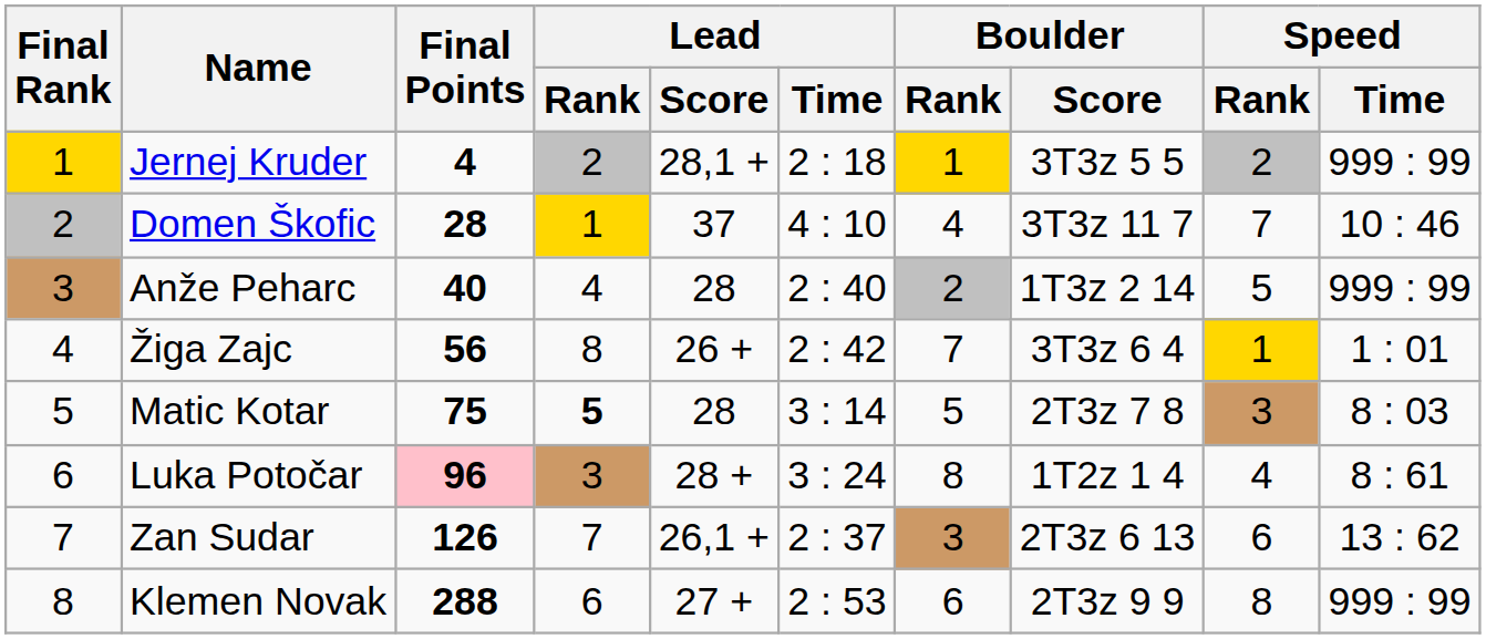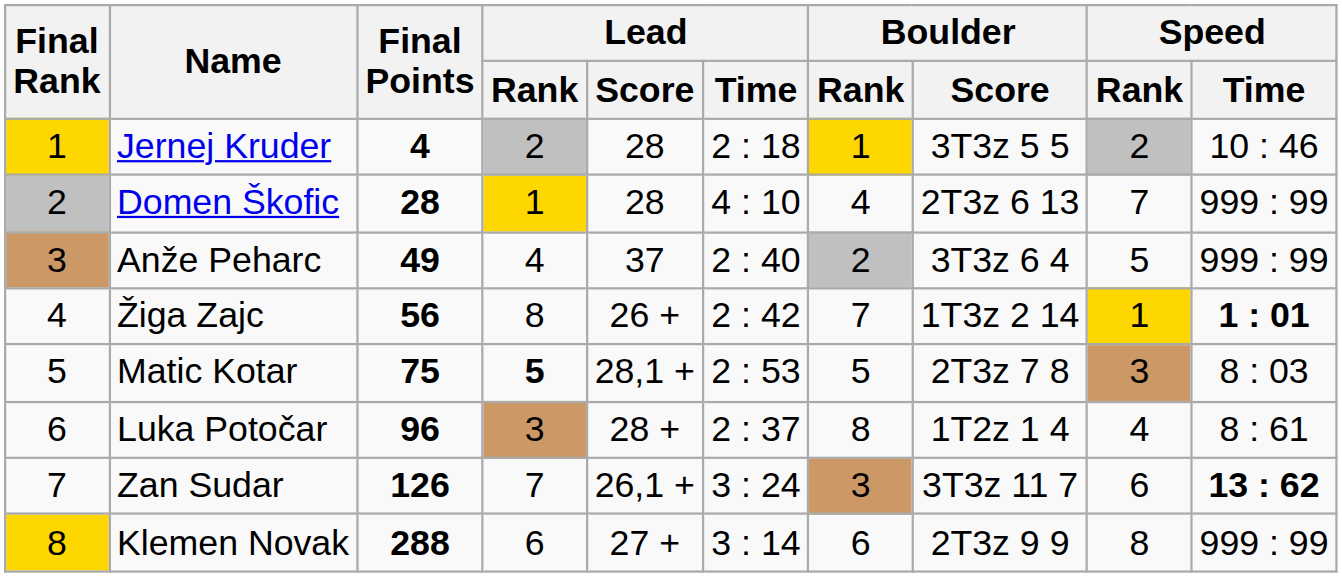 <table class="wikitable sortable" style="text-align:center">
 <tr>
 <th rowspan="2">Final<br> Rank</th>
 <th rowspan="2">Name</th>
 <th rowspan="2">Final<br> Points</th>
 <th colspan="3">Lead</th>
 <th colspan="2">Boulder</th>
 <th colspan="2">Speed</th>
 </tr>
 <tr>
 <th>Rank</th>
 <th>Score</th>
 <th>Time</th>
 <th>Rank</th>
 <th>Score</th>
 <th>Rank</th>
 <th>Time</th>
 </tr>
 <tr>
 <td style="background: gold;">1</td>
 <td align="left"><a href='#'>Jernej Kruder</a></td>
 <td><strong>4</strong></td>
 <td style="background: silver;">2</td>
-<td>28,1 +</td>
+<td>28</td>
 <td>2 : 18</td>
 <td style="background: gold;">1</td>
 <td>3T3z 5 5</td>
 <td style="background: silver;">2</td>
-<td>999 : 99</td>
+<td>10 : 46</td>
 </tr>
 <tr>
 <td style="background: silver;">2</td>
 <td align="left"><a href='#'>Domen Škofic</a></td>
 <td><strong>28</strong></td>
 <td style="background: gold;">1</td>
-<td>37</td>
+<td>28</td>
 <td>4 : 10</td>
 <td>4</td>
-<td>3T3z 11 7</td>
+<td>2T3z 6 13</td>
 <td>7</td>
-<td>10 : 46</td>
+<td>999 : 99</td>
 </tr>
 <tr>
 <td style="background: #cc9966;">3</td>
 <td align="left">Anže Peharc</td>
-<td><strong>40</strong></td>
+<td><strong>49</strong></td>
 <td>4</td>
-<td>28</td>
+<td>37</td>
 <td>2 : 40</td>
 <td style="background: silver;">2</td>
-<td>1T3z 2 14</td>
+<td>3T3z 6 4</td>
 <td>5</td>
 <td>999 : 99</td>
 </tr>
 <tr>
 <td>4</td>
 <td align="left">Žiga Zajc</td>
 <td><strong>56</strong></td>
 <td>8</td>
 <td>26 +</td>
 <td>2 : 42</td>
 <td>7</td>
-<td>3T3z 6 4</td>
+<td>1T3z 2 14</td>
 <td style="background: gold;">1</td>
-<td>1 : 01</td>
+<td><strong>1 : 01</strong></td>
 </tr>
 <tr>
 <td>5</td>
 <td align="left">Matic Kotar</td>
 <td><strong>75</strong></td>
 <td><strong>5</strong></td>
-<td>28</td>
-<td>3 : 14</td>
+<td>28,1 +</td>
+<td>2 : 53</td>
 <td>5</td>
 <td>2T3z 7 8</td>
 <td style="background: #cc9966;">3</td>
 <td>8 : 03</td>
 </tr>
 <tr>
 <td>6</td>
 <td align="left">Luka Potočar</td>
-<td style="background: pink;"><strong>96</strong></td>
+<td><strong>96</strong></td>
 <td style="background: #cc9966;">3</td>
 <td>28 +</td>
-<td>3 : 24</td>
+<td>2 : 37</td>
 <td>8</td>
 <td>1T2z 1 4</td>
 <td>4</td>
 <td>8 : 61</td>
 </tr>
 <tr>
 <td>7</td>
 <td align="left">Zan Sudar</td>
 <td><strong>126</strong></td>
 <td>7</td>
 <td>26,1 +</td>
-<td>2 : 37</td>
+<td>3 : 24</td>
 <td style="background: #cc9966;">3</td>
-<td>2T3z 6 13</td>
+<td>3T3z 11 7</td>
 <td>6</td>
-<td>13 : 62</td>
+<td><strong>13 : 62</strong></td>
 </tr>
 <tr>
-<td>8</td>
+<td style="background: gold;">8</td>
 <td align="left">Klemen Novak</td>
 <td><strong>288</strong></td>
 <td>6</td>
 <td>27 +</td>
-<td>2 : 53</td>
+<td>3 : 14</td>
 <td>6</td>
 <td>2T3z 9 9</td>
 <td>8</td>
 <td>999 : 99</td>
 </tr>
 </table>
